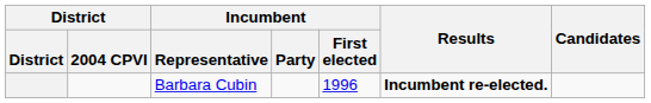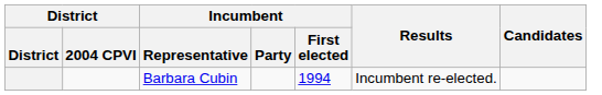 <table class=wikitable>
 <tr>
 <th colspan=2>District</th>
 <th colspan=3>Incumbent</th>
 <th rowspan=2>Results</th>
 <th rowspan=2>Candidates</th>
 </tr>
 <tr valign=bottom>
 <th>District</th>
 <th>2004 CPVI</th>
 <th>Representative</th>
 <th>Party</th>
 <th>First<br>elected</th>
 </tr>
 <tr>
 <th></th>
 <td></td>
 <td><a href='#'>Barbara Cubin</a></td>
 <td></td>
-<td><a href='#'>1996</a></td>
-<td><strong>Incumbent re-elected.</strong></td>
+<td><a href='#'>1994</a></td>
+<td>Incumbent re-elected.</td>
 <td nowrap></td>
 </tr>
 </table>
